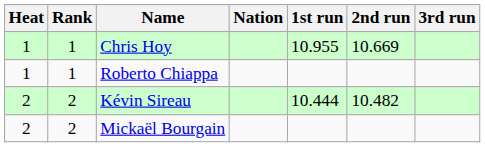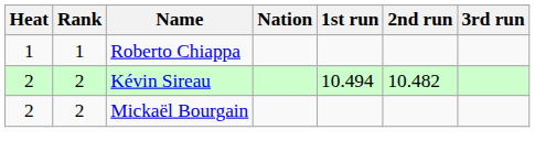 <table class=wikitable sortable style=text-align:center>
 <tr>
 <th>Heat</th>
 <th>Rank</th>
 <th>Name</th>
 <th>Nation</th>
 <th>1st run</th>
 <th>2nd run</th>
 <th>3rd run</th>
-</tr>
-<tr style="background: #ccffcc;">
-<td>1</td>
-<td>1</td>
-<td align=left><a href='#'>Chris Hoy</a></td>
-<td align=left></td>
-<td align=left>10.955</td>
-<td align=left>10.669</td>
-<td align=left></td>
 </tr>
 <tr>
 <td>1</td>
 <td>1</td>
 <td align=left><a href='#'>Roberto Chiappa</a></td>
 <td align=left></td>
 <td align=left></td>
 <td align=left></td>
 <td align=left></td>
 </tr>
 <tr style="background: #ccffcc;">
 <td>2</td>
 <td>2</td>
 <td align=left><a href='#'>Kévin Sireau</a></td>
 <td align=left></td>
-<td align=left>10.444</td>
+<td align=left>10.494</td>
 <td align=left>10.482</td>
 <td align=left></td>
 </tr>
 <tr>
 <td>2</td>
 <td>2</td>
 <td align=left><a href='#'>Mickaël Bourgain</a></td>
 <td align=left></td>
 <td align=left></td>
 <td align=left></td>
 <td align=left></td>
 </tr>
 </table>
